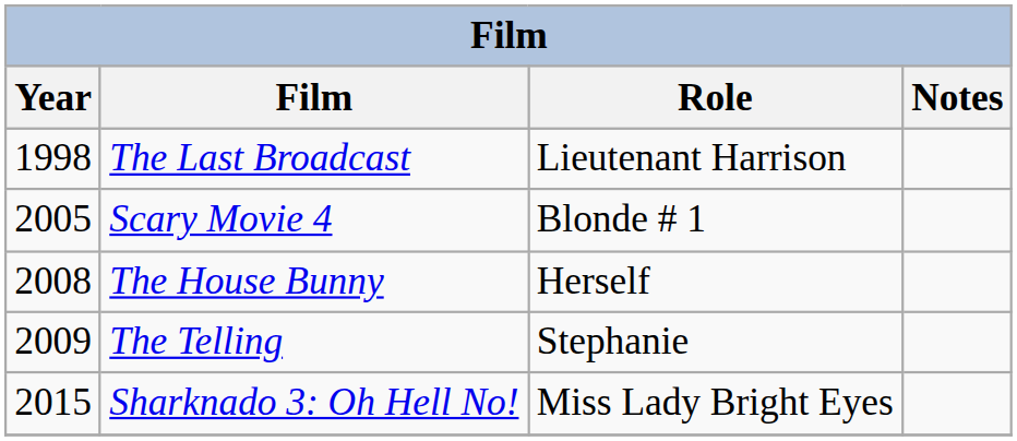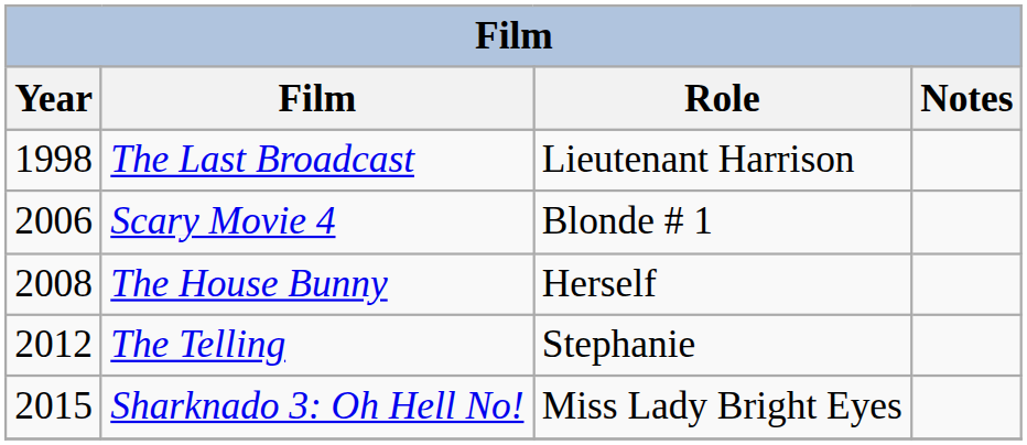 <table class="wikitable">
 <tr style="background:#ccc; text-align:center;">
 <th colspan="4" style="background: LightSteelBlue;">Film</th>
 </tr>
 <tr style="background:#ccc; text-align:center;">
 <th>Year</th>
 <th>Film</th>
 <th>Role</th>
 <th>Notes</th>
 </tr>
 <tr>
 <td>1998</td>
 <td><em><a href='#'>The Last Broadcast</a></em></td>
 <td>Lieutenant Harrison</td>
 <td></td>
 </tr>
 <tr>
-<td>2005</td>
+<td>2006</td>
 <td><em><a href='#'>Scary Movie 4</a></em></td>
 <td>Blonde # 1</td>
 <td></td>
 </tr>
 <tr>
 <td>2008</td>
 <td><em><a href='#'>The House Bunny</a></em></td>
 <td>Herself</td>
 <td></td>
 </tr>
 <tr>
-<td>2009</td>
+<td>2012</td>
 <td><em><a href='#'>The Telling</a></em></td>
 <td>Stephanie</td>
 <td></td>
 </tr>
 <tr>
 <td>2015</td>
 <td><em><a href='#'>Sharknado 3: Oh Hell No!</a></em></td>
 <td>Miss Lady Bright Eyes</td>
 <td></td>
 </tr>
 <tr>
 </tr>
 </table>
